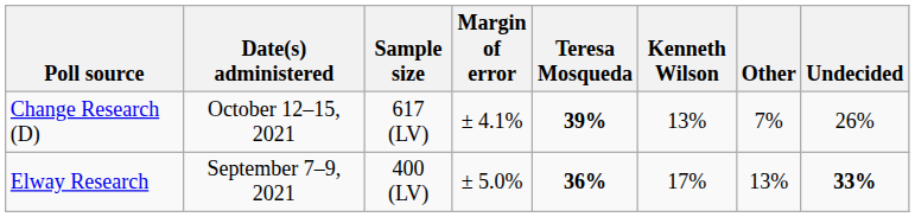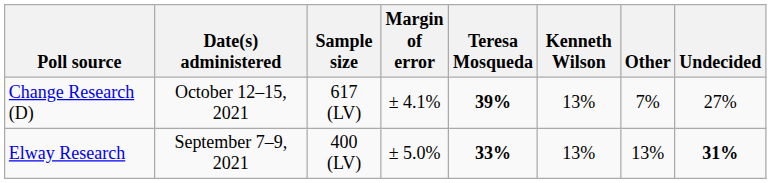 <table class="wikitable" style="font-size:90%;text-align:center;">
 <tr valign=bottom>
 <th>Poll source</th>
 <th>Date(s)<br>administered</th>
 <th>Sample<br>size</th>
 <th>Margin<br>of error</th>
 <th style="width:60px;">Teresa<br>Mosqueda</th>
 <th style="width:60px;">Kenneth<br>Wilson</th>
 <th>Other</th>
 <th>Undecided</th>
 </tr>
 <tr>
 <td style="text-align:left;"><a href='#'>Change Research</a> (D)</td>
 <td>October 12–15, 2021</td>
 <td>617 (LV)</td>
 <td>± 4.1%</td>
 <td><strong>39%</strong></td>
 <td>13%</td>
 <td>7%</td>
-<td>26%</td>
+<td>27%</td>
 </tr>
 <tr>
 <td style="text-align:left;"><a href='#'>Elway Research</a></td>
 <td>September 7–9, 2021</td>
 <td>400 (LV)</td>
 <td>± 5.0%</td>
-<td><strong>36%</strong></td>
-<td>17%</td>
+<td><strong>33%</strong></td>
 <td>13%</td>
-<td><strong>33%</strong></td>
+<td>13%</td>
+<td><strong>31%</strong></td>
 </tr>
 </table>
